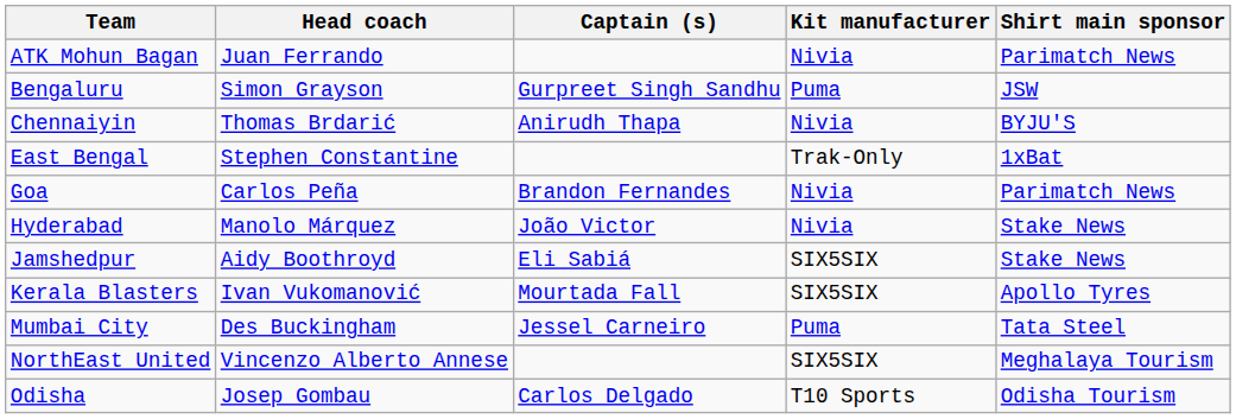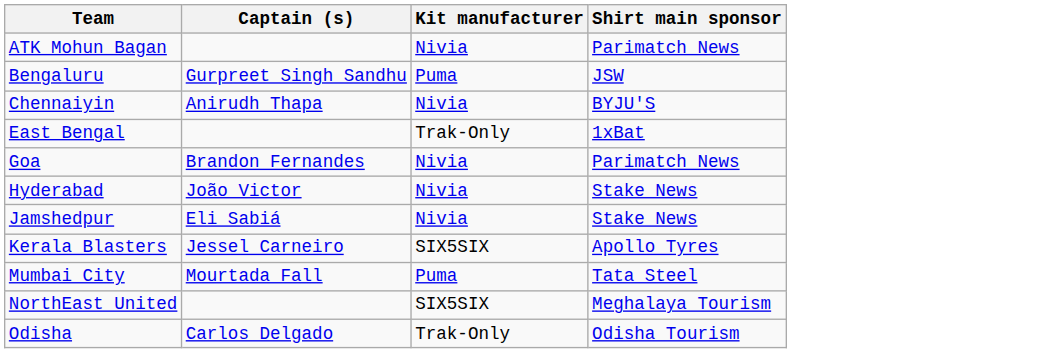 <table class="wikitable sortable">
 <tr>
 <th>Team</th>
-<th>Head coach</th>
 <th>Captain (s)</th>
 <th>Kit manufacturer</th>
 <th>Shirt main sponsor</th>
 </tr>
 <tr>
 <td><a href='#'>ATK Mohun Bagan</a></td>
-<td> <a href='#'>Juan Ferrando</a></td>
 <td> </td>
 <td><a href='#'>Nivia</a></td>
 <td><a href='#'>Parimatch News</a></td>
 </tr>
 <tr>
 <td><a href='#'>Bengaluru</a></td>
-<td> <a href='#'>Simon Grayson</a></td>
 <td> <a href='#'>Gurpreet Singh Sandhu</a></td>
 <td><a href='#'>Puma</a></td>
 <td><a href='#'>JSW</a></td>
 </tr>
 <tr>
 <td><a href='#'>Chennaiyin</a></td>
-<td> <a href='#'>Thomas Brdarić</a></td>
 <td> <a href='#'>Anirudh Thapa</a></td>
 <td><a href='#'>Nivia</a></td>
 <td><a href='#'>BYJU'S</a></td>
 </tr>
 <tr>
 <td><a href='#'>East Bengal</a></td>
-<td> <a href='#'>Stephen Constantine</a></td>
 <td></td>
 <td>Trak-Only</td>
 <td><a href='#'>1xBat</a></td>
 </tr>
 <tr>
 <td><a href='#'>Goa</a></td>
-<td> <a href='#'>Carlos Peña</a></td>
 <td> <a href='#'>Brandon Fernandes</a></td>
 <td><a href='#'>Nivia</a></td>
 <td><a href='#'>Parimatch News</a></td>
 </tr>
 <tr>
 <td><a href='#'>Hyderabad</a></td>
-<td> <a href='#'>Manolo Márquez</a></td>
 <td> <a href='#'>João Victor</a></td>
 <td><a href='#'>Nivia</a></td>
 <td><a href='#'>Stake News</a></td>
 </tr>
 <tr>
 <td><a href='#'>Jamshedpur</a></td>
-<td> <a href='#'>Aidy Boothroyd</a></td>
 <td> <a href='#'>Eli Sabiá</a></td>
-<td>SIX5SIX</td>
+<td><a href='#'>Nivia</a></td>
 <td><a href='#'>Stake News</a></td>
 </tr>
 <tr>
 <td><a href='#'>Kerala Blasters</a></td>
-<td> <a href='#'>Ivan Vukomanović</a></td>
-<td> <a href='#'>Mourtada Fall</a></td>
+<td> <a href='#'>Jessel Carneiro</a></td>
 <td>SIX5SIX</td>
 <td><a href='#'>Apollo Tyres</a></td>
 </tr>
 <tr>
 <td><a href='#'>Mumbai City</a></td>
-<td> <a href='#'>Des Buckingham</a></td>
-<td> <a href='#'>Jessel Carneiro</a></td>
+<td> <a href='#'>Mourtada Fall</a></td>
 <td><a href='#'>Puma</a></td>
 <td><a href='#'>Tata Steel</a></td>
 </tr>
 <tr>
 <td><a href='#'>NorthEast United</a></td>
-<td> <a href='#'>Vincenzo Alberto Annese</a></td>
 <td></td>
 <td>SIX5SIX</td>
 <td><a href='#'>Meghalaya Tourism</a></td>
 </tr>
 <tr>
 <td><a href='#'>Odisha</a></td>
-<td> <a href='#'>Josep Gombau</a></td>
 <td> <a href='#'>Carlos Delgado</a></td>
-<td>T10 Sports</td>
+<td>Trak-Only</td>
 <td><a href='#'>Odisha Tourism</a></td>
 </tr>
 </table>
